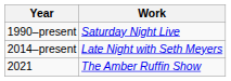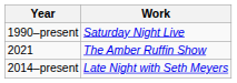 <table class="wikitable">
 <tr>
 <th>Year</th>
 <th>Work</th>
 </tr>
 <tr>
 <td>1990–present</td>
 <td><em><a href='#'>Saturday Night Live</a></em></td>
 </tr>
 <tr>
+<td>2021</td>
+<td><em><a href='#'>The Amber Ruffin Show</a></em></td>
+</tr>
+<tr>
 <td>2014–present</td>
 <td><em><a href='#'>Late Night with Seth Meyers</a></em></td>
 </tr>
-<tr>
-<td>2021</td>
-<td><em><a href='#'>The Amber Ruffin Show</a></em></td>
-</tr>
 </table>
